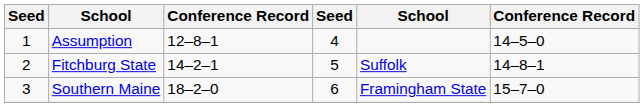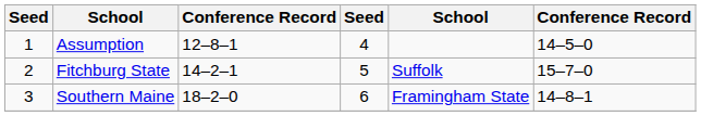 <table class="wikitable">
 <tr>
 <th>Seed</th>
 <th>School</th>
 <th>Conference Record</th>
 <th>Seed</th>
 <th>School</th>
 <th>Conference Record</th>
 </tr>
 <tr>
 <td align=center>1</td>
 <td><a href='#'>Assumption</a></td>
 <td>12–8–1</td>
 <td align=center>4</td>
 <td><a href='#'></a></td>
 <td>14–5–0</td>
 </tr>
 <tr>
 <td align=center>2</td>
 <td><a href='#'>Fitchburg State</a></td>
 <td>14–2–1</td>
 <td align=center>5</td>
 <td><a href='#'>Suffolk</a></td>
-<td>14–8–1</td>
+<td>15–7–0</td>
 </tr>
 <tr>
 <td align=center>3</td>
 <td><a href='#'>Southern Maine</a></td>
 <td>18–2–0</td>
 <td align=center>6</td>
 <td><a href='#'>Framingham State</a></td>
-<td>15–7–0</td>
+<td>14–8–1</td>
 </tr>
 <tr>
 </tr>
 </table>
